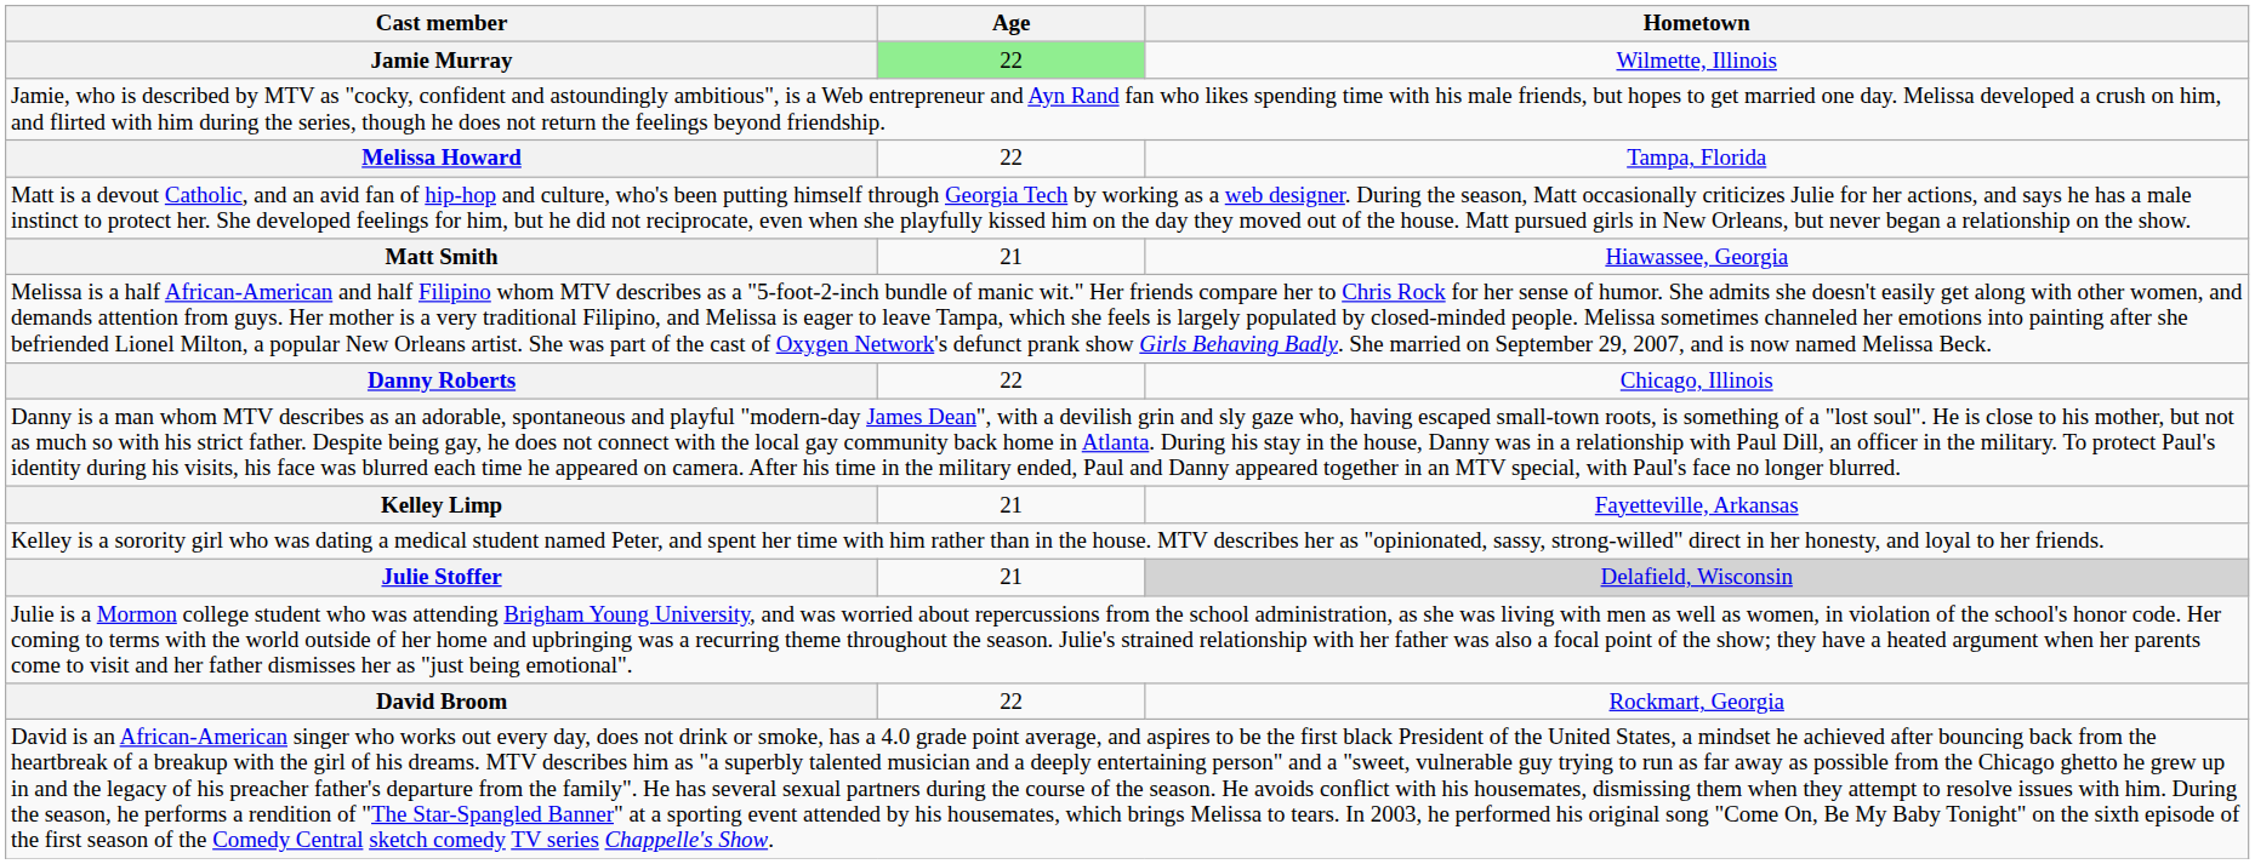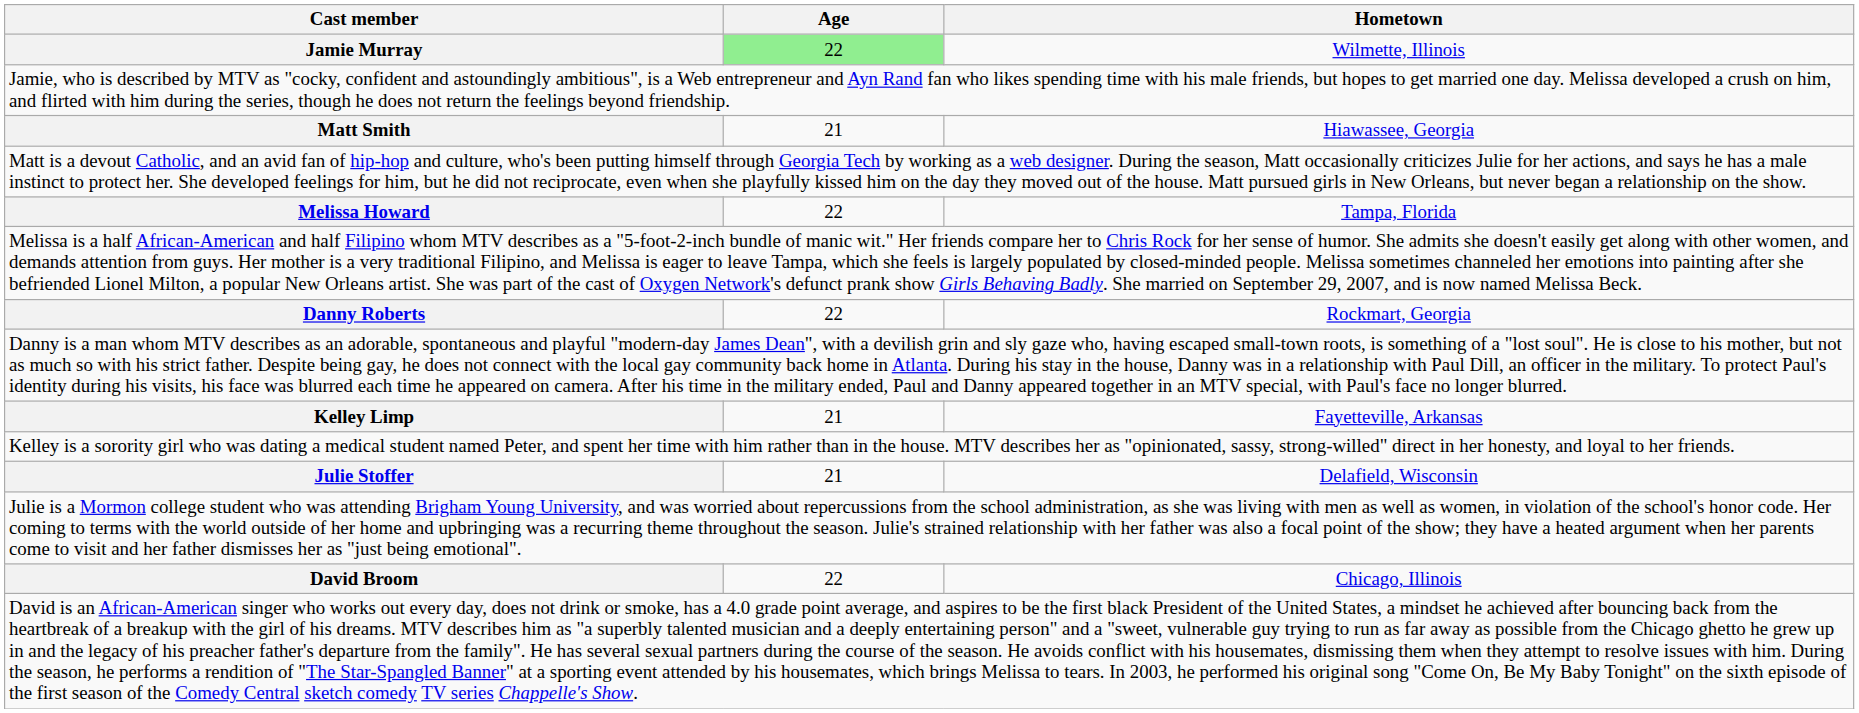 <table class="wikitable sortable" style="text-align:center;">
 <tr>
 <th scope="col">Cast member</th>
 <th scope="col">Age</th>
 <th scope="col">Hometown</th>
 </tr>
 <tr>
 <th scope="row">Jamie Murray</th>
 <td style="background: lightgreen;">22</td>
 <td><a href='#'>Wilmette, Illinois</a></td>
 </tr>
 <tr class="expand-child">
 <td colspan="3" align="left">Jamie, who is described by MTV as "cocky, confident and astoundingly ambitious", is a Web entrepreneur and <a href='#'>Ayn Rand</a> fan who likes spending time with his male friends, but hopes to get married one day. Melissa developed a crush on him, and flirted with him during the series, though he does not return the feelings beyond friendship.</td>
 </tr>
 <tr>
-<th scope="row"><a href='#'>Melissa Howard</a></th>
-<td>22</td>
-<td><a href='#'>Tampa, Florida</a></td>
+<th scope="row">Matt Smith</th>
+<td>21</td>
+<td><a href='#'>Hiawassee, Georgia</a></td>
 </tr>
 <tr class="expand-child">
 <td colspan="3" align="left">Matt is a devout <a href='#'>Catholic</a>, and an avid fan of <a href='#'>hip-hop</a> and culture, who's been putting himself through <a href='#'>Georgia Tech</a> by working as a <a href='#'>web designer</a>. During the season, Matt occasionally criticizes Julie for her actions, and says he has a male instinct to protect her. She developed feelings for him, but he did not reciprocate, even when she playfully kissed him on the day they moved out of the house. Matt pursued girls in New Orleans, but never began a relationship on the show.</td>
 </tr>
 <tr>
-<th scope="row">Matt Smith</th>
-<td>21</td>
-<td><a href='#'>Hiawassee, Georgia</a></td>
+<th scope="row"><a href='#'>Melissa Howard</a></th>
+<td>22</td>
+<td><a href='#'>Tampa, Florida</a></td>
 </tr>
 <tr class="expand-child">
 <td colspan="3" align="left">Melissa is a half <a href='#'>African-American</a> and half <a href='#'>Filipino</a> whom MTV describes as a "5-foot-2-inch bundle of manic wit." Her friends compare her to <a href='#'>Chris Rock</a> for her sense of humor. She admits she doesn't easily get along with other women, and demands attention from guys. Her mother is a very traditional Filipino, and Melissa is eager to leave Tampa, which she feels is largely populated by closed-minded people. Melissa sometimes channeled her emotions into painting after she befriended Lionel Milton, a popular New Orleans artist. She was part of the cast of <a href='#'>Oxygen Network</a>'s defunct prank show <em><a href='#'>Girls Behaving Badly</a></em>. She married on September 29, 2007, and is now named Melissa Beck.</td>
 </tr>
 <tr>
 <th scope="row"><a href='#'>Danny Roberts</a></th>
 <td>22</td>
-<td><a href='#'>Chicago, Illinois</a></td>
+<td><a href='#'>Rockmart, Georgia</a></td>
 </tr>
 <tr class="expand-child">
 <td colspan="3" align="left">Danny is a man whom MTV describes as an adorable, spontaneous and playful "modern-day <a href='#'>James Dean</a>", with a devilish grin and sly gaze who, having escaped small-town roots, is something of a "lost soul". He is close to his mother, but not as much so with his strict father. Despite being gay, he does not connect with the local gay community back home in <a href='#'>Atlanta</a>. During his stay in the house, Danny was in a relationship with Paul Dill, an officer in the military. To protect Paul's identity during his visits, his face was blurred each time he appeared on camera. After his time in the military ended, Paul and Danny appeared together in an MTV special, with Paul's face no longer blurred.</td>
 </tr>
 <tr>
 <th scope="row">Kelley Limp</th>
 <td>21</td>
 <td><a href='#'>Fayetteville, Arkansas</a></td>
 </tr>
 <tr class="expand-child">
 <td colspan="3" align="left">Kelley is a sorority girl who was dating a medical student named Peter, and spent her time with him rather than in the house. MTV describes her as "opinionated, sassy, strong-willed" direct in her honesty, and loyal to her friends.</td>
 </tr>
 <tr>
 <th scope="row"><a href='#'>Julie Stoffer</a></th>
 <td>21</td>
-<td style="background: lightgrey;"><a href='#'>Delafield, Wisconsin</a></td>
+<td><a href='#'>Delafield, Wisconsin</a></td>
 </tr>
 <tr class="expand-child">
 <td colspan="3" align="left">Julie is a <a href='#'>Mormon</a> college student who was attending <a href='#'>Brigham Young University</a>, and was worried about repercussions from the school administration, as she was living with men as well as women, in violation of the school's honor code. Her coming to terms with the world outside of her home and upbringing was a recurring theme throughout the season. Julie's strained relationship with her father was also a focal point of the show; they have a heated argument when her parents come to visit and her father dismisses her as "just being emotional".</td>
 </tr>
 <tr>
 <th scope="row">David Broom</th>
 <td>22</td>
-<td><a href='#'>Rockmart, Georgia</a></td>
+<td><a href='#'>Chicago, Illinois</a></td>
 </tr>
 <tr class="expand-child">
 <td colspan="3" align="left">David is an <a href='#'>African-American</a> singer who works out every day, does not drink or smoke, has a 4.0 grade point average, and aspires to be the first black President of the United States, a mindset he achieved after bouncing back from the heartbreak of a breakup with the girl of his dreams. MTV describes him as "a superbly talented musician and a deeply entertaining person" and a "sweet, vulnerable guy trying to run as far away as possible from the Chicago ghetto he grew up in and the legacy of his preacher father's departure from the family". He has several sexual partners during the course of the season. He avoids conflict with his housemates, dismissing them when they attempt to resolve issues with him. During the season, he performs a rendition of "<a href='#'>The Star-Spangled Banner</a>" at a sporting event attended by his housemates, which brings Melissa to tears. In 2003, he performed his original song "Come On, Be My Baby Tonight" on the sixth episode of the first season of the <a href='#'>Comedy Central</a> <a href='#'>sketch comedy</a> <a href='#'>TV series</a> <em><a href='#'>Chappelle's Show</a></em>.</td>
 </tr>
 </table>
